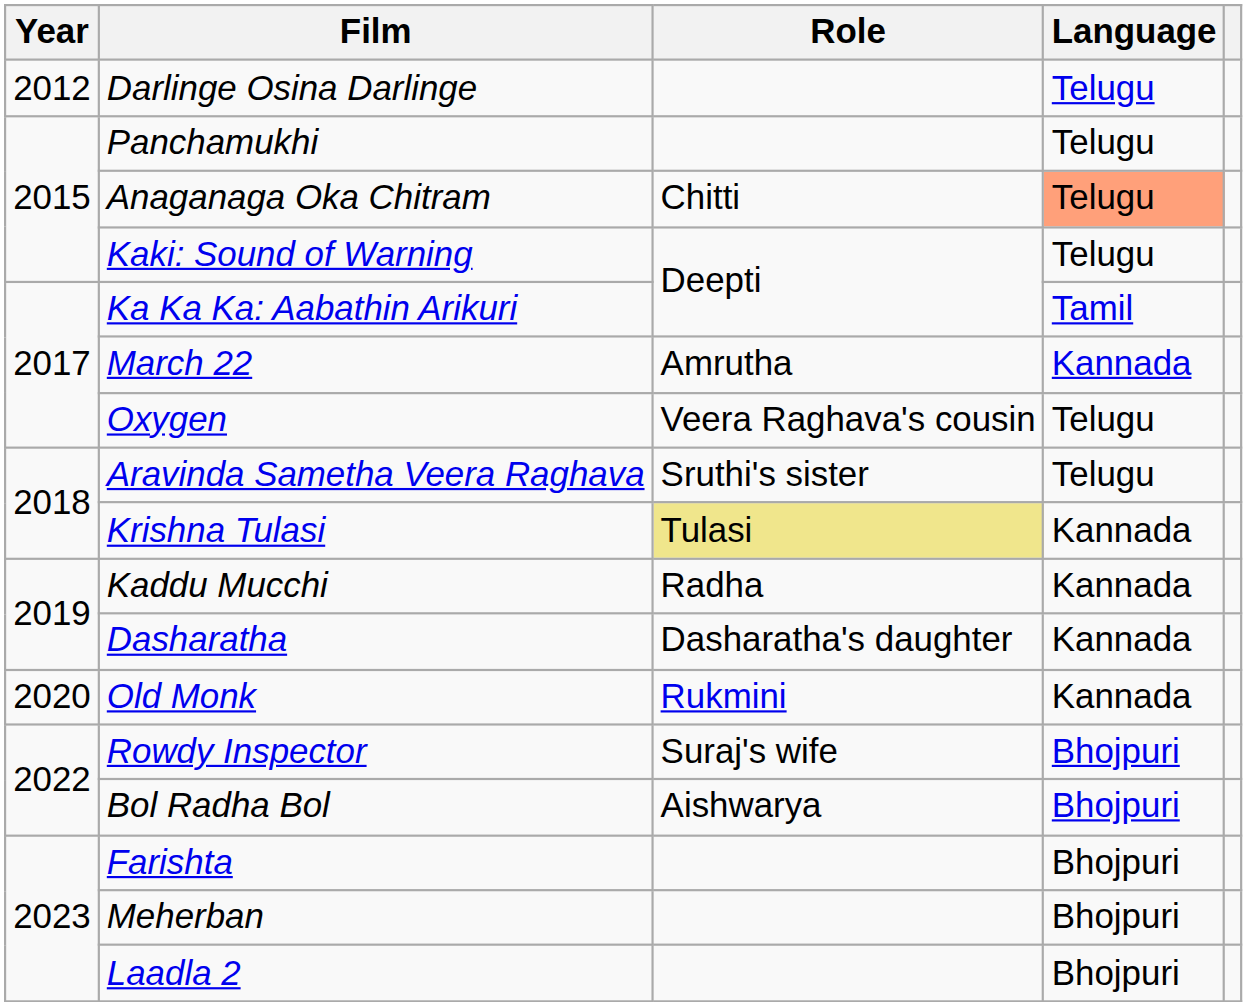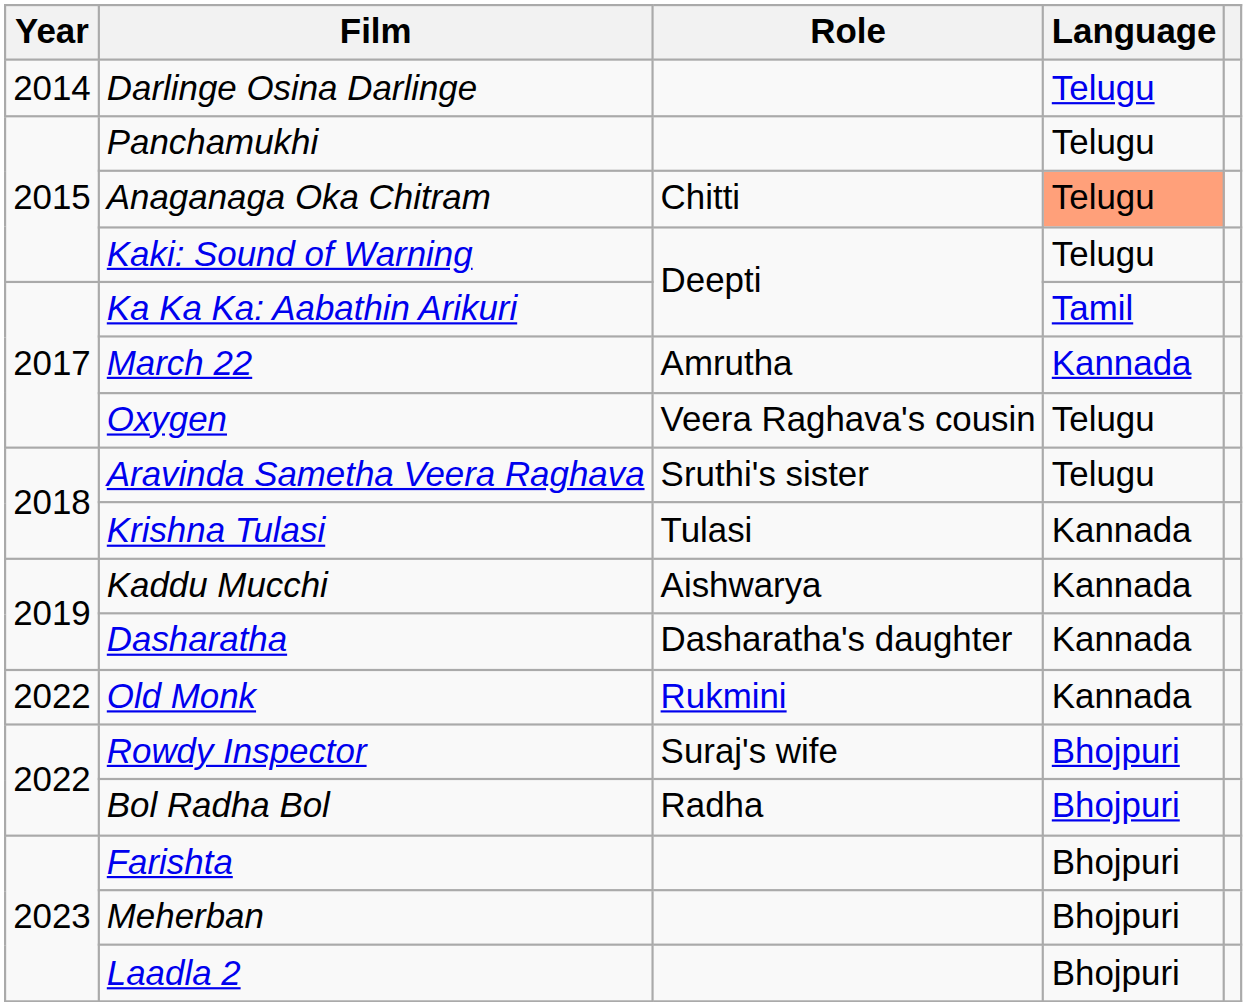 <table class="wikitable sortable">
 <tr>
 <th>Year</th>
 <th>Film</th>
 <th>Role</th>
 <th>Language</th>
 <th scope="col" class="unsortable"></th>
 </tr>
 <tr>
-<td>2012</td>
+<td>2014</td>
 <td><em>Darlinge Osina Darlinge</em></td>
 <td></td>
 <td><a href='#'>Telugu</a></td>
 <td style="text-align:center;"></td>
 </tr>
 <tr>
 <td rowspan="3">2015</td>
 <td><em>Panchamukhi</em></td>
 <td></td>
 <td>Telugu</td>
 <td style="text-align:center;"></td>
 </tr>
 <tr>
 <td><em>Anaganaga Oka Chitram</em></td>
 <td>Chitti</td>
 <td style="background: lightsalmon;">Telugu</td>
 <td style="text-align:center;"></td>
 </tr>
 <tr>
 <td><em><a href='#'>Kaki: Sound of Warning</a></em></td>
 <td rowspan="2">Deepti</td>
 <td>Telugu</td>
 <td style="text-align:center;"></td>
 </tr>
 <tr>
 <td rowspan="3">2017</td>
 <td><em><a href='#'>Ka Ka Ka: Aabathin Arikuri</a></em></td>
 <td><a href='#'>Tamil</a></td>
 <td style="text-align:center;"></td>
 </tr>
 <tr>
 <td><em><a href='#'>March 22</a></em></td>
 <td>Amrutha</td>
 <td><a href='#'>Kannada</a></td>
 <td style="text-align:center;"></td>
 </tr>
 <tr>
 <td><em><a href='#'>Oxygen</a></em></td>
 <td>Veera Raghava's cousin</td>
 <td>Telugu</td>
 <td style="text-align:center;"></td>
 </tr>
 <tr>
 <td rowspan="2">2018</td>
 <td><em><a href='#'>Aravinda Sametha Veera Raghava</a></em></td>
 <td>Sruthi's sister</td>
 <td>Telugu</td>
 <td style="text-align:center;"></td>
 </tr>
 <tr>
 <td><em><a href='#'>Krishna Tulasi</a></em></td>
-<td style="background: khaki;">Tulasi</td>
+<td>Tulasi</td>
 <td>Kannada</td>
 <td style="text-align:center;"></td>
 </tr>
 <tr>
 <td rowspan="2">2019</td>
 <td><em>Kaddu Mucchi</em></td>
-<td>Radha</td>
+<td>Aishwarya</td>
 <td>Kannada</td>
 <td style="text-align:center;"></td>
 </tr>
 <tr>
 <td><em><a href='#'>Dasharatha</a></em></td>
 <td>Dasharatha's daughter</td>
 <td>Kannada</td>
 <td style="text-align:center;"></td>
 </tr>
 <tr>
-<td>2020</td>
+<td>2022</td>
 <td><em><a href='#'>Old Monk</a></em></td>
 <td><a href='#'>Rukmini</a></td>
 <td>Kannada</td>
 <td style="text-align:center;"></td>
 </tr>
 <tr>
 <td rowspan="2">2022</td>
 <td><em><a href='#'>Rowdy Inspector</a></em></td>
 <td>Suraj's wife</td>
 <td><a href='#'>Bhojpuri</a></td>
 <td style="text-align:center;"></td>
 </tr>
 <tr>
 <td><em>Bol Radha Bol</em></td>
-<td>Aishwarya</td>
+<td>Radha</td>
 <td><a href='#'>Bhojpuri</a></td>
 <td style="text-align:center;"></td>
 </tr>
 <tr>
 <td rowspan="3">2023</td>
 <td><em><a href='#'>Farishta</a></em></td>
 <td></td>
 <td>Bhojpuri</td>
 <td style="text-align:center;"></td>
 </tr>
 <tr>
 <td><em>Meherban </em></td>
 <td></td>
 <td>Bhojpuri</td>
 <td style="text-align:center;"></td>
 </tr>
 <tr>
 <td><em><a href='#'>Laadla 2</a></em></td>
 <td></td>
 <td>Bhojpuri</td>
 <td></td>
 </tr>
 </table>
